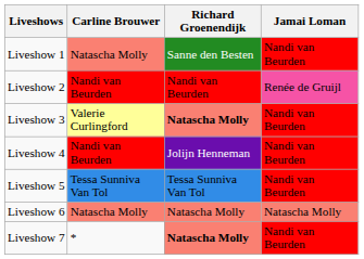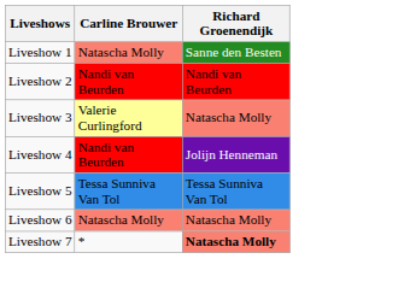 <table class="wikitable">
 <tr>
 <th>Liveshows</th>
 <th spope="col" width="120">Carline Brouwer</th>
 <th spope="col" width="120">Richard Groenendijk</th>
-<th spope="col" width="120">Jamai Loman</th>
 </tr>
 <tr>
 <td>Liveshow 1</td>
 <td style="background:#FA8072">Natascha Molly</td>
 <td style="background:#228B22;color:white">Sanne den Besten</td>
-<td style="background:#FF0000">Nandi van Beurden</td>
 </tr>
 <tr>
 <td>Liveshow 2</td>
 <td style="background:#FF0000">Nandi van Beurden</td>
 <td style="background:#FF0000">Nandi van Beurden</td>
-<td style="background:#F653A6">Renée de Gruijl</td>
 </tr>
 <tr>
 <td>Liveshow 3</td>
 <td style="background:#FFFF99">Valerie Curlingford</td>
-<td style="background:#FA8072"><strong>Natascha Molly</strong></td>
-<td style="background:#FF0000">Nandi van Beurden</td>
+<td style="background:#FA8072">Natascha Molly</td>
 </tr>
 <tr>
 <td>Liveshow 4</td>
 <td style="background:#FF0000">Nandi van Beurden</td>
 <td style="background:#6A0DAD;color:white">Jolijn Henneman</td>
-<td style="background:#FF0000">Nandi van Beurden</td>
 </tr>
 <tr>
 <td>Liveshow 5</td>
 <td style="background:#318CE7">Tessa Sunniva Van Tol</td>
 <td style="background:#318CE7">Tessa Sunniva Van Tol</td>
-<td style="background:#FF0000">Nandi van Beurden</td>
 </tr>
 <tr>
 <td>Liveshow 6</td>
-<td style="background:#FA8072">Natascha Molly</td>
 <td style="background:#FA8072">Natascha Molly</td>
 <td style="background:#FA8072">Natascha Molly</td>
 </tr>
 <tr>
 <td>Liveshow 7</td>
 <td>*</td>
 <td style="background:#FA8072"><strong>Natascha Molly</strong></td>
-<td style="background:#FF0000">Nandi van Beurden</td>
 </tr>
 </table>
